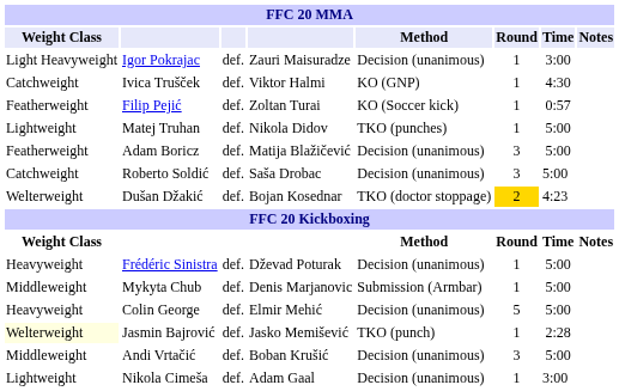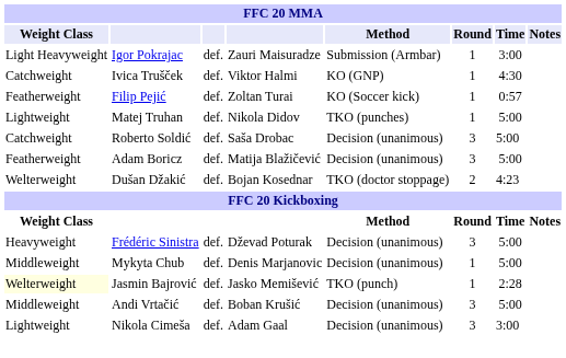 <table class="toccolours" style="font-size: 75%;">
 <tr>
 <th colspan="8" style="background-color: #ccf; color: #000080; text-align: center;"><strong>FFC 20 MMA</strong></th>
 </tr>
 <tr>
 <th colspan="1" style="background-color: #E6E8FA; color: #000000; text-align: center;">Weight Class</th>
 <th colspan="1" style="background-color: #E6E8FA; color: #000000; text-align: center;"></th>
 <th colspan="1" style="background-color: #E6E8FA; color: #000000; text-align: center;"></th>
 <th colspan="1" style="background-color: #E6E8FA; color: #000000; text-align: center;"></th>
 <th colspan="1" style="background-color: #E6E8FA; color: #000000; text-align: center;">Method</th>
 <th colspan="1" style="background-color: #E6E8FA; color: #000000; text-align: center;">Round</th>
 <th colspan="1" style="background-color: #E6E8FA; color: #000000; text-align: center;">Time</th>
 <th colspan="1" style="background-color: #E6E8FA; color: #000000; text-align: center;">Notes</th>
 </tr>
 <tr>
 <td>Light Heavyweight</td>
 <td><a href='#'>Igor Pokrajac</a></td>
 <td>def.</td>
 <td>Zauri Maisuradze</td>
-<td>Decision (unanimous)</td>
+<td>Submission (Armbar)</td>
 <td align="center">1</td>
 <td align="center">3:00</td>
 <td></td>
 </tr>
 <tr>
 <td>Catchweight</td>
 <td>Ivica Trušček</td>
 <td>def.</td>
 <td>Viktor Halmi</td>
 <td>KO (GNP)</td>
 <td align="center">1</td>
 <td align="center">4:30</td>
 <td></td>
 </tr>
 <tr>
 <td>Featherweight</td>
 <td><a href='#'>Filip Pejić</a></td>
 <td>def.</td>
 <td>Zoltan Turai</td>
 <td>KO (Soccer kick)</td>
 <td align="center">1</td>
 <td align="center">0:57</td>
 <td></td>
 </tr>
 <tr>
 <td>Lightweight</td>
 <td>Matej Truhan</td>
 <td>def.</td>
 <td>Nikola Didov</td>
 <td>TKO (punches)</td>
 <td align="center">1</td>
 <td align="center">5:00</td>
 <td></td>
 </tr>
 <tr>
+<td>Catchweight</td>
+<td>Roberto Soldić</td>
+<td>def.</td>
+<td>Saša Drobac</td>
+<td>Decision (unanimous)</td>
+<td align=center>3</td>
+<td>5:00</td>
+<td></td>
+</tr>
+<tr>
 <td>Featherweight</td>
 <td>Adam Boricz</td>
 <td>def.</td>
 <td>Matija Blažičević</td>
 <td>Decision (unanimous)</td>
 <td align="center">3</td>
 <td align="center">5:00</td>
 <td></td>
 </tr>
 <tr>
-<td>Catchweight</td>
-<td>Roberto Soldić</td>
-<td>def.</td>
-<td>Saša Drobac</td>
-<td>Decision (unanimous)</td>
-<td align=center>3</td>
-<td>5:00</td>
-<td></td>
-</tr>
-<tr>
 <td>Welterweight</td>
 <td>Dušan Džakić</td>
 <td>def.</td>
 <td>Bojan Kosednar</td>
 <td>TKO (doctor stoppage)</td>
-<td align=center style="background: gold;">2</td>
+<td align=center>2</td>
 <td>4:23</td>
 <td></td>
 </tr>
 <tr>
 <th colspan="8" style="background-color: #ccf; color: #000080; text-align: center;"><strong>FFC 20 Kickboxing</strong></th>
 </tr>
 <tr>
 <th colspan="1">Weight Class</th>
 <th colspan="1"></th>
 <th colspan="1"></th>
 <th colspan="1"></th>
 <th colspan="1">Method</th>
 <th colspan="1">Round</th>
 <th colspan="1">Time</th>
 <th colspan="1">Notes</th>
 </tr>
 <tr>
 <td>Heavyweight</td>
 <td><a href='#'>Frédéric Sinistra</a></td>
 <td>def.</td>
 <td>Dževad Poturak</td>
 <td>Decision (unanimous)</td>
-<td align="center">1</td>
+<td align="center">3</td>
 <td align="center">5:00</td>
 <td></td>
 </tr>
 <tr>
 <td>Middleweight</td>
 <td>Mykyta Chub</td>
 <td>def.</td>
 <td>Denis Marjanovic</td>
-<td>Submission (Armbar)</td>
+<td>Decision (unanimous)</td>
 <td align="center">1</td>
-<td align="center">5:00</td>
-<td></td>
-</tr>
-<tr>
-<td>Heavyweight</td>
-<td>Colin George</td>
-<td>def.</td>
-<td>Elmir Mehić</td>
-<td>Decision (unanimous)</td>
-<td align="center">5</td>
 <td align="center">5:00</td>
 <td></td>
 </tr>
 <tr>
 <td style="background: lightyellow;">Welterweight</td>
 <td>Jasmin Bajrović</td>
 <td>def.</td>
 <td>Jasko Memišević</td>
 <td>TKO (punch)</td>
 <td align="center">1</td>
 <td align="center">2:28</td>
 <td></td>
 </tr>
 <tr>
 <td>Middleweight</td>
 <td>Andi Vrtačić</td>
 <td>def.</td>
 <td>Boban Krušić</td>
 <td>Decision (unanimous)</td>
 <td align="center">3</td>
 <td align="center">5:00</td>
 <td></td>
 </tr>
 <tr>
 <td>Lightweight</td>
 <td>Nikola Cimeša</td>
 <td>def.</td>
 <td>Adam Gaal</td>
 <td>Decision (unanimous)</td>
-<td align=center>1</td>
+<td align=center>3</td>
 <td>3:00</td>
 <td></td>
 </tr>
 <tr>
 </tr>
 </table>
